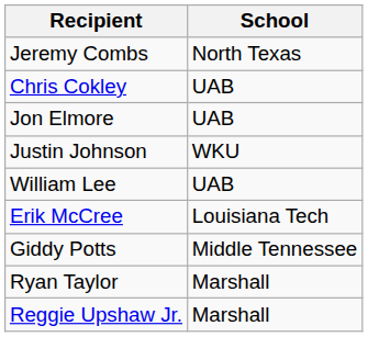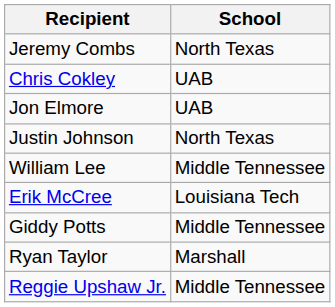 <table class="wikitable" border="1">
 <tr>
 <th>Recipient</th>
 <th>School</th>
 </tr>
 <tr>
 <td>Jeremy Combs</td>
 <td>North Texas</td>
 </tr>
 <tr>
 <td><a href='#'>Chris Cokley</a></td>
 <td>UAB</td>
 </tr>
 <tr>
 <td>Jon Elmore</td>
 <td>UAB</td>
 </tr>
 <tr>
 <td>Justin Johnson</td>
-<td>WKU</td>
+<td>North Texas</td>
 </tr>
 <tr>
 <td>William Lee</td>
-<td>UAB</td>
+<td>Middle Tennessee</td>
 </tr>
 <tr>
 <td><a href='#'>Erik McCree</a></td>
 <td>Louisiana Tech</td>
 </tr>
 <tr>
 <td>Giddy Potts</td>
 <td>Middle Tennessee</td>
 </tr>
 <tr>
 <td>Ryan Taylor</td>
 <td>Marshall</td>
 </tr>
 <tr>
 <td><a href='#'>Reggie Upshaw Jr.</a></td>
-<td>Marshall</td>
+<td>Middle Tennessee</td>
 </tr>
 </table>
